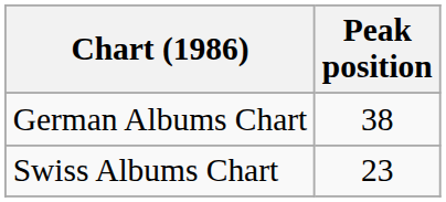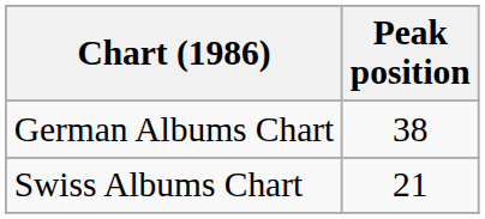 <table class="wikitable sortable">
 <tr>
 <th>Chart (1986)</th>
 <th>Peak<br>position</th>
 </tr>
 <tr>
 <td align="left">German Albums Chart</td>
 <td style="text-align:center;">38</td>
 </tr>
 <tr>
 <td align="left">Swiss Albums Chart</td>
-<td style="text-align:center;">23</td>
+<td style="text-align:center;">21</td>
 </tr>
 </table>
